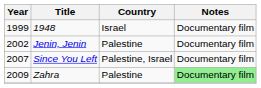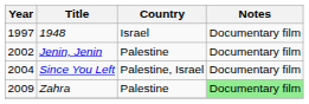 <table class="wikitable sortable">
 <tr>
 <th>Year</th>
 <th>Title</th>
 <th>Country</th>
 <th>Notes</th>
 </tr>
 <tr>
-<td align="center">1999</td>
+<td align="center">1997</td>
 <td><em>1948</em></td>
 <td>Israel</td>
 <td>Documentary film</td>
 </tr>
 <tr>
 <td align="center">2002</td>
 <td><em><a href='#'>Jenin, Jenin</a></em></td>
 <td>Palestine</td>
 <td>Documentary film</td>
 </tr>
 <tr>
-<td align="center">2007</td>
+<td align="center">2004</td>
 <td><em><a href='#'>Since You Left</a></em></td>
 <td>Palestine, Israel</td>
 <td>Documentary film</td>
 </tr>
 <tr>
 <td align="center">2009</td>
 <td><em>Zahra</em></td>
 <td>Palestine</td>
 <td style="background: lightgreen;">Documentary film</td>
 </tr>
 <tr>
 </tr>
 </table>
